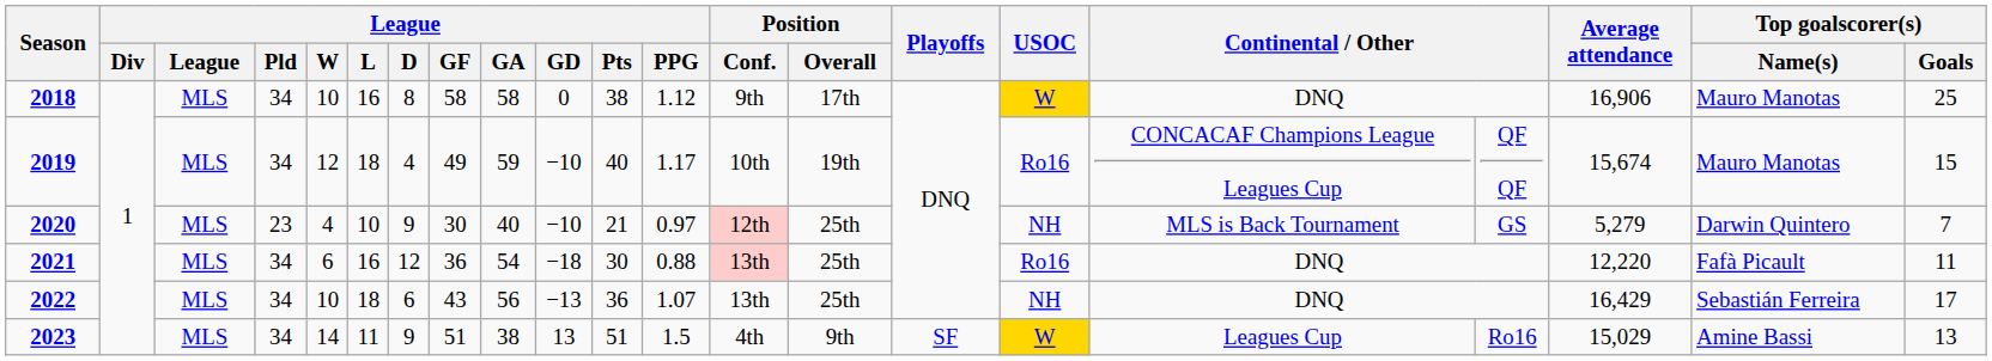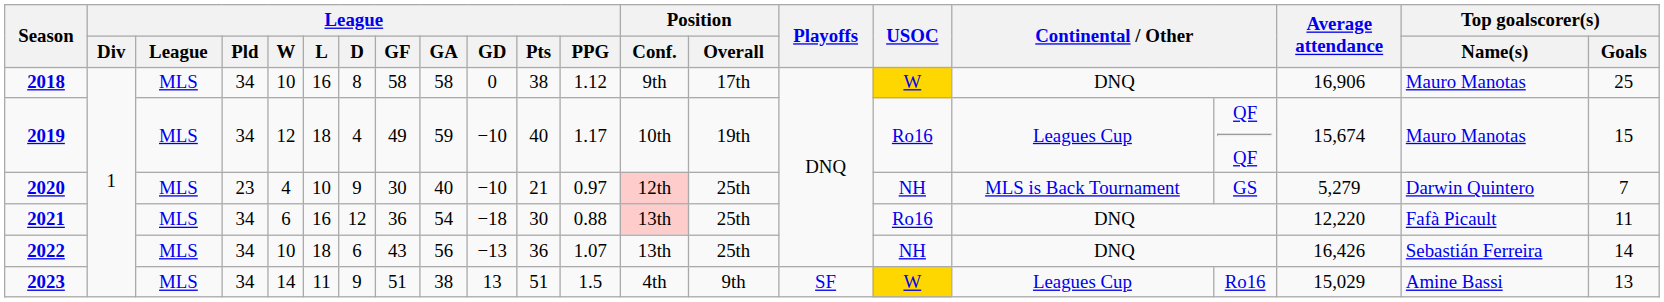 <table class="wikitable" width=100% style="font-size:90%; text-align:center;">
 <tr style="background:#f0f6ff;">
 <th rowspan=2>Season</th>
 <th colspan=11><a href='#'>League</a></th>
 <th colspan=2>Position</th>
 <th rowspan=2><a href='#'>Playoffs</a></th>
 <th rowspan=2><a href='#'>USOC</a></th>
 <th rowspan=2 colspan=2><a href='#'>Continental</a> / Other</th>
 <th rowspan=2><a href='#'>Average <br> attendance</a></th>
 <th colspan=2>Top goalscorer(s)</th>
 </tr>
 <tr>
 <th>Div</th>
 <th>League</th>
 <th>Pld</th>
 <th>W</th>
 <th>L</th>
 <th>D</th>
 <th>GF</th>
 <th>GA</th>
 <th>GD</th>
 <th>Pts</th>
 <th>PPG</th>
 <th>Conf.</th>
 <th>Overall</th>
 <th>Name(s)</th>
 <th>Goals</th>
 </tr>
 <tr>
 <td><strong><a href='#'>2018</a></strong></td>
 <td rowspan="6">1</td>
 <td><a href='#'>MLS</a></td>
 <td>34</td>
 <td>10</td>
 <td>16</td>
 <td>8</td>
 <td>58</td>
 <td>58</td>
 <td>0</td>
 <td>38</td>
 <td>1.12</td>
 <td>9th</td>
 <td>17th</td>
 <td rowspan="5">DNQ</td>
 <td bgcolor=gold><a href='#'>W</a></td>
 <td colspan="2">DNQ</td>
 <td>16,906</td>
 <td align="left"> <a href='#'>Mauro Manotas</a></td>
 <td>25</td>
 </tr>
 <tr>
 <td><strong><a href='#'>2019</a></strong></td>
 <td><a href='#'>MLS</a></td>
 <td>34</td>
 <td>12</td>
 <td>18</td>
 <td>4</td>
 <td>49</td>
 <td>59</td>
 <td>−10</td>
 <td>40</td>
 <td>1.17</td>
 <td>10th</td>
 <td>19th</td>
 <td><a href='#'>Ro16</a></td>
-<td><a href='#'>CONCACAF Champions League</a><hr><a href='#'>Leagues Cup</a></td>
+<td><a href='#'>Leagues Cup</a></td>
 <td><a href='#'>QF</a> <hr><a href='#'>QF</a></td>
 <td>15,674</td>
 <td align="left"> <a href='#'>Mauro Manotas</a></td>
 <td>15</td>
 </tr>
 <tr>
 <td><strong><a href='#'>2020</a></strong></td>
 <td><a href='#'>MLS</a></td>
 <td>23</td>
 <td>4</td>
 <td>10</td>
 <td>9</td>
 <td>30</td>
 <td>40</td>
 <td>−10</td>
 <td>21</td>
 <td>0.97</td>
 <td style=background:#FFCCCC>12th</td>
 <td>25th</td>
 <td><a href='#'>NH</a></td>
 <td><a href='#'>MLS is Back Tournament</a></td>
 <td><a href='#'>GS</a></td>
 <td>5,279</td>
 <td align="left"> <a href='#'>Darwin Quintero</a></td>
 <td>7</td>
 </tr>
 <tr>
 <td><strong><a href='#'>2021</a></strong></td>
 <td><a href='#'>MLS</a></td>
 <td>34</td>
 <td>6</td>
 <td>16</td>
 <td>12</td>
 <td>36</td>
 <td>54</td>
 <td>−18</td>
 <td>30</td>
 <td>0.88</td>
 <td style=background:#FFCCCC>13th</td>
 <td>25th</td>
 <td><a href='#'>Ro16</a></td>
 <td colspan="2">DNQ</td>
 <td>12,220</td>
 <td align="left"> <a href='#'>Fafà Picault</a></td>
 <td>11</td>
 </tr>
 <tr>
 <td><strong><a href='#'>2022</a></strong></td>
 <td><a href='#'>MLS</a></td>
 <td>34</td>
 <td>10</td>
 <td>18</td>
 <td>6</td>
 <td>43</td>
 <td>56</td>
 <td>−13</td>
 <td>36</td>
 <td>1.07</td>
 <td>13th</td>
 <td>25th</td>
 <td><a href='#'>NH</a></td>
 <td colspan="2">DNQ</td>
-<td>16,429</td>
+<td>16,426</td>
 <td align="left"> <a href='#'>Sebastián Ferreira</a></td>
-<td>17</td>
+<td>14</td>
 </tr>
 <tr>
 <td><strong><a href='#'>2023</a></strong></td>
 <td><a href='#'>MLS</a></td>
 <td>34</td>
 <td>14</td>
 <td>11</td>
 <td>9</td>
 <td>51</td>
 <td>38</td>
 <td>13</td>
 <td>51</td>
 <td>1.5</td>
 <td>4th</td>
 <td>9th</td>
 <td><a href='#'>SF</a></td>
 <td bgcolor=gold><a href='#'>W</a></td>
 <td><a href='#'>Leagues Cup</a></td>
 <td><a href='#'>Ro16</a></td>
 <td>15,029</td>
 <td align="left"> <a href='#'>Amine Bassi</a></td>
 <td>13</td>
 </tr>
 </table>
